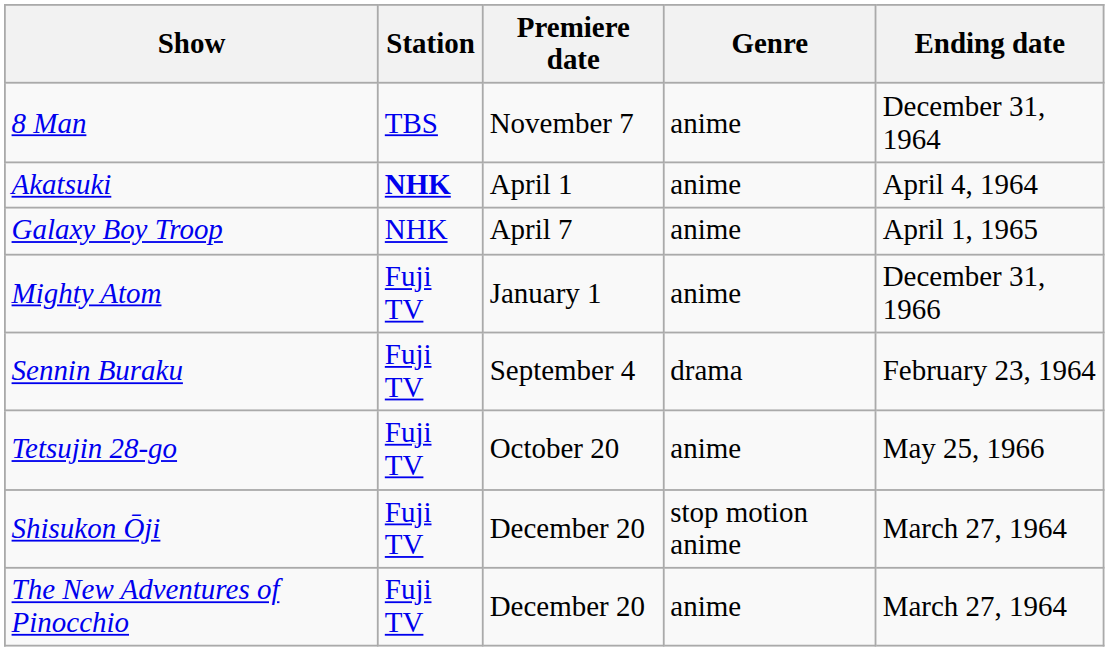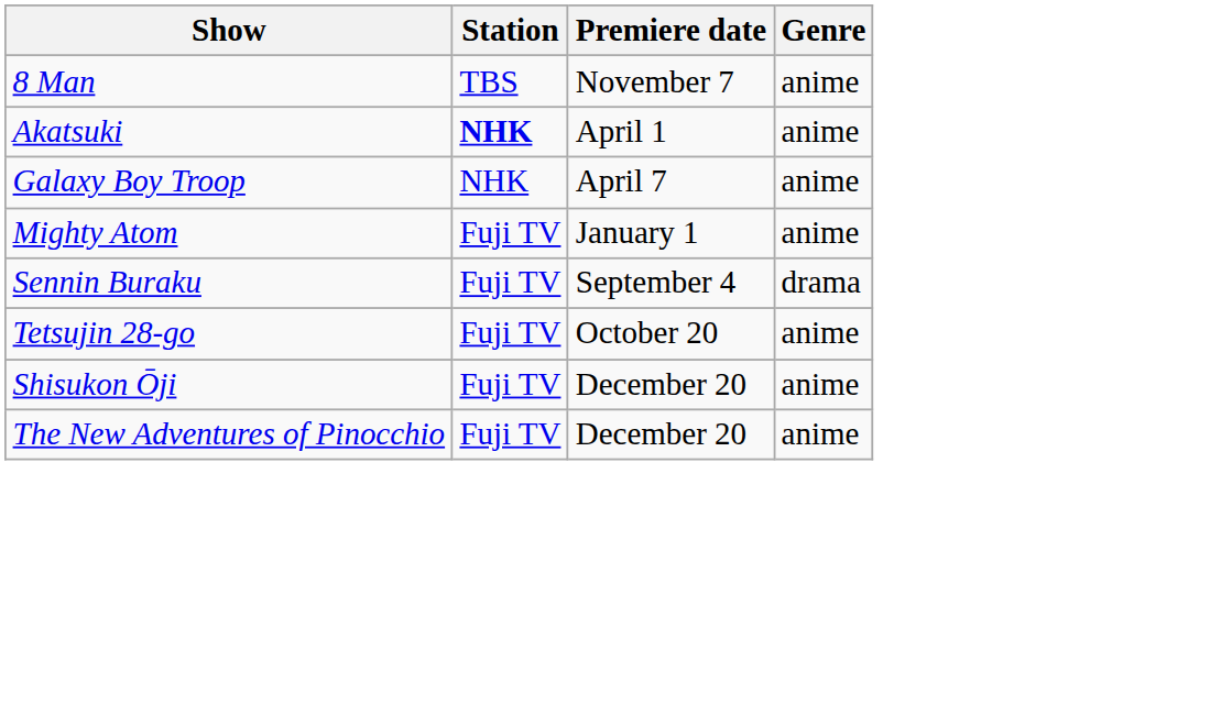 <table class="wikitable sortable">
 <tr>
 <th>Show</th>
 <th>Station</th>
 <th>Premiere date</th>
 <th>Genre</th>
-<th>Ending date</th>
 </tr>
 <tr>
 <td><em><a href='#'>8 Man</a></em></td>
 <td><a href='#'>TBS</a></td>
 <td>November 7</td>
 <td>anime</td>
-<td>December 31, 1964</td>
 </tr>
 <tr>
 <td><em><a href='#'>Akatsuki</a></em></td>
 <td><strong><a href='#'>NHK</a></strong></td>
 <td>April 1</td>
 <td>anime</td>
-<td>April 4, 1964</td>
 </tr>
 <tr>
 <td><em><a href='#'>Galaxy Boy Troop</a></em></td>
 <td><a href='#'>NHK</a></td>
 <td>April 7</td>
 <td>anime</td>
-<td>April 1, 1965</td>
 </tr>
 <tr>
 <td><em><a href='#'>Mighty Atom</a></em></td>
 <td><a href='#'>Fuji TV</a></td>
 <td>January 1</td>
 <td>anime</td>
-<td>December 31, 1966</td>
 </tr>
 <tr>
 <td><em><a href='#'>Sennin Buraku</a></em></td>
 <td><a href='#'>Fuji TV</a></td>
 <td>September 4</td>
 <td>drama</td>
-<td>February 23, 1964</td>
 </tr>
 <tr>
 <td><em><a href='#'>Tetsujin 28-go</a></em></td>
 <td><a href='#'>Fuji TV</a></td>
 <td>October 20</td>
 <td>anime</td>
-<td>May 25, 1966</td>
 </tr>
 <tr>
 <td><em><a href='#'>Shisukon Ōji</a></em></td>
 <td><a href='#'>Fuji TV</a></td>
 <td>December 20</td>
-<td>stop motion anime</td>
-<td>March 27, 1964</td>
+<td>anime</td>
 </tr>
 <tr>
 <td><em><a href='#'>The New Adventures of Pinocchio</a></em></td>
 <td><a href='#'>Fuji TV</a></td>
 <td>December 20</td>
 <td>anime</td>
-<td>March 27, 1964</td>
 </tr>
 </table>
